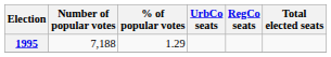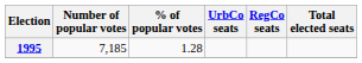 <table class="wikitable" style="text-align: right;">
 <tr align=center>
 <th>Election</th>
 <th>Number of<br>popular votes</th>
 <th>% of<br>popular votes</th>
 <th><a href='#'>UrbCo</a><br>seats</th>
 <th><a href='#'>RegCo</a><br>seats</th>
 <th>Total<br>elected seats</th>
 </tr>
 <tr>
 <th><a href='#'>1995</a></th>
-<td>7,188</td>
-<td>1.29</td>
+<td>7,185</td>
+<td>1.28</td>
 <td></td>
 <td></td>
 <td></td>
 </tr>
 <tr>
 </tr>
 </table>
